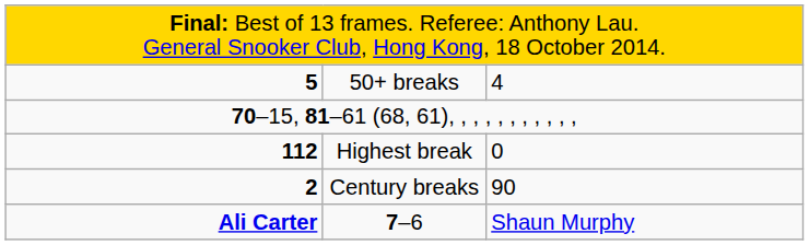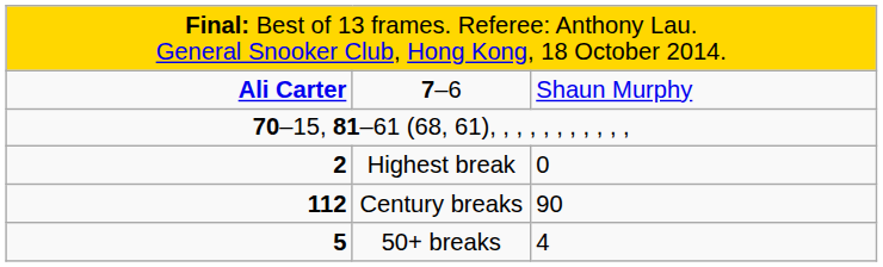 <table class="wikitable" style="font-size: 90%; margin: 1em auto 1em auto;">
 <tr>
 <td colspan="3" align="center" bgcolor="#ffd700"><strong>Final:</strong> Best of 13 frames. Referee: Anthony Lau.<br><a href='#'>General Snooker Club</a>, <a href='#'>Hong Kong</a>, 18 October 2014.</td>
+</tr>
+<tr>
+<td width="200" align="right"><strong><a href='#'>Ali Carter</a></strong><br></td>
+<td width="100" align="center"><strong>7</strong>–6</td>
+<td width="200"><a href='#'>Shaun Murphy</a><br></td>
+</tr>
+<tr>
+<td colspan="3" align="center" style="font-size: 100%"><strong>70</strong>–15, <strong>81</strong>–61 (68, 61), , , , , , , , , , , </td>
+</tr>
+<tr>
+<td align="right"><strong>2</strong></td>
+<td align="center">Highest break</td>
+<td>0</td>
+</tr>
+<tr>
+<td align="right"><strong>112</strong></td>
+<td align="center">Century breaks</td>
+<td>90</td>
 </tr>
 <tr>
 <td align="right"><strong>5</strong></td>
 <td align="center">50+ breaks</td>
 <td>4</td>
 </tr>
-<tr>
-<td colspan="3" align="center" style="font-size: 100%"><strong>70</strong>–15, <strong>81</strong>–61 (68, 61), , , , , , , , , , , </td>
-</tr>
-<tr>
-<td align="right"><strong>112</strong></td>
-<td align="center">Highest break</td>
-<td>0</td>
-</tr>
-<tr>
-<td align="right"><strong>2</strong></td>
-<td align="center">Century breaks</td>
-<td>90</td>
-</tr>
-<tr>
-<td width="200" align="right"><strong><a href='#'>Ali Carter</a></strong><br></td>
-<td width="100" align="center"><strong>7</strong>–6</td>
-<td width="200"><a href='#'>Shaun Murphy</a><br></td>
-</tr>
 </table>
